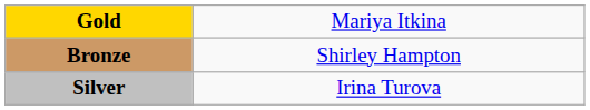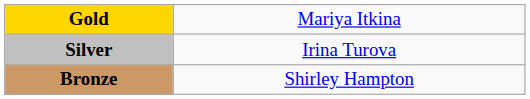 <table class="wikitable" style="text-align:center; " width="35%">
 <tr>
 <td bgcolor="gold"><strong>Gold</strong></td>
 <td><a href='#'>Mariya Itkina</a><br>  <small><em></em></small></td>
 </tr>
 <tr>
+<td bgcolor="silver"><strong>Silver</strong></td>
+<td><a href='#'>Irina Turova</a><br>  <small><em></em></small></td>
+</tr>
+<tr>
 <td bgcolor="CC9966"><strong>Bronze</strong></td>
 <td><a href='#'>Shirley Hampton</a><br>  <small><em></em></small></td>
 </tr>
-<tr>
-<td bgcolor="silver"><strong>Silver</strong></td>
-<td><a href='#'>Irina Turova</a><br>  <small><em></em></small></td>
-</tr>
 </table>
